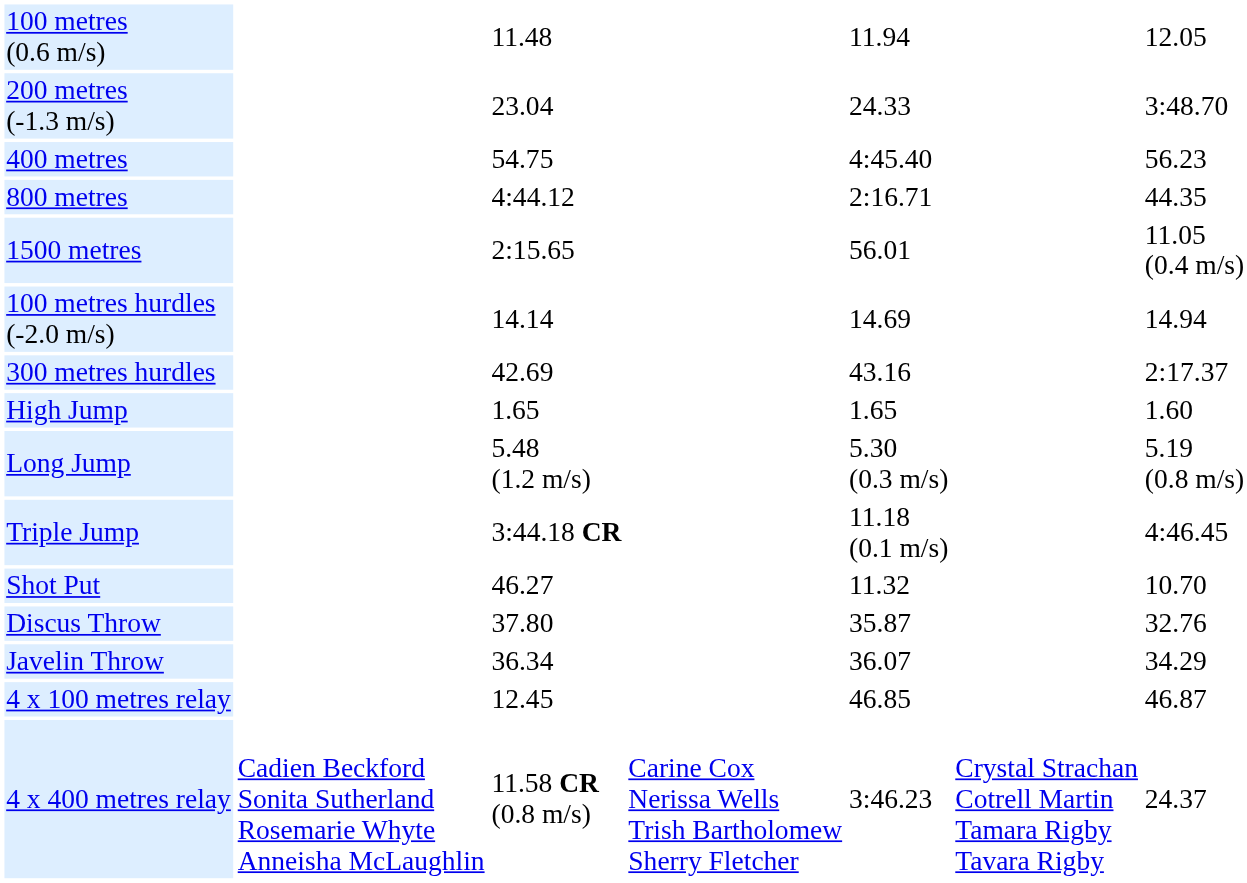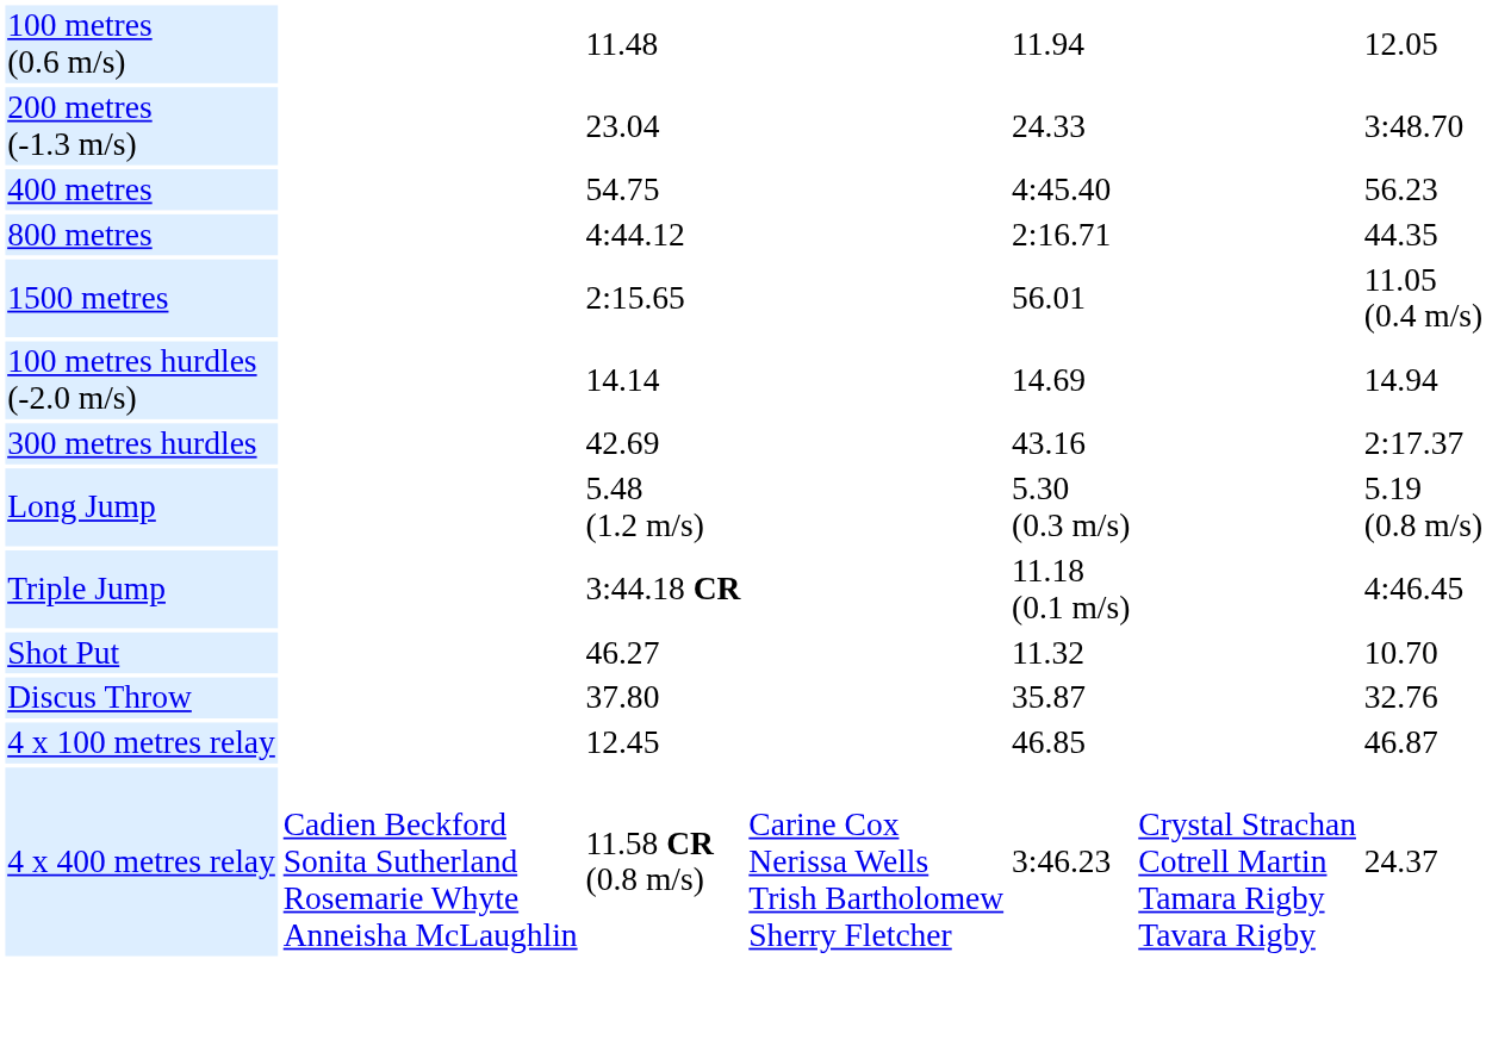 <table>
 <tr>
 <td bgcolor = DDEEFF><a href='#'>100 metres</a> <br> (0.6 m/s)</td>
 <td></td>
 <td>11.48</td>
 <td></td>
 <td>11.94</td>
 <td></td>
 <td>12.05</td>
 </tr>
 <tr>
 <td bgcolor = DDEEFF><a href='#'>200 metres</a> <br> (-1.3 m/s)</td>
 <td></td>
 <td>23.04</td>
 <td></td>
 <td>24.33</td>
 <td></td>
 <td>3:48.70</td>
 </tr>
 <tr>
 <td bgcolor = DDEEFF><a href='#'>400 metres</a></td>
 <td></td>
 <td>54.75</td>
 <td></td>
 <td>4:45.40</td>
 <td></td>
 <td>56.23</td>
 </tr>
 <tr>
 <td bgcolor = DDEEFF><a href='#'>800 metres</a></td>
 <td></td>
 <td>4:44.12</td>
 <td></td>
 <td>2:16.71</td>
 <td></td>
 <td>44.35</td>
 </tr>
 <tr>
 <td bgcolor = DDEEFF><a href='#'>1500 metres</a></td>
 <td></td>
 <td>2:15.65</td>
 <td></td>
 <td>56.01</td>
 <td></td>
 <td>11.05  <br> (0.4 m/s)</td>
 </tr>
 <tr>
 <td bgcolor = DDEEFF><a href='#'>100 metres hurdles</a> <br> (-2.0 m/s)</td>
 <td></td>
 <td>14.14</td>
 <td></td>
 <td>14.69</td>
 <td></td>
 <td>14.94</td>
 </tr>
 <tr>
 <td bgcolor = DDEEFF><a href='#'>300 metres hurdles</a></td>
 <td></td>
 <td>42.69</td>
 <td></td>
 <td>43.16</td>
 <td></td>
 <td>2:17.37</td>
 </tr>
 <tr>
-<td bgcolor = DDEEFF><a href='#'>High Jump</a></td>
-<td></td>
-<td>1.65</td>
-<td></td>
-<td>1.65</td>
-<td></td>
-<td>1.60</td>
-</tr>
-<tr>
 <td bgcolor = DDEEFF><a href='#'>Long Jump</a></td>
 <td></td>
 <td>5.48 <br> (1.2 m/s)</td>
 <td></td>
 <td>5.30 <br> (0.3 m/s)</td>
 <td></td>
 <td>5.19 <br> (0.8 m/s)</td>
 </tr>
 <tr>
 <td bgcolor = DDEEFF><a href='#'>Triple Jump</a></td>
 <td></td>
 <td>3:44.18 <strong>CR</strong></td>
 <td></td>
 <td>11.18 <br> (0.1 m/s)</td>
 <td></td>
 <td>4:46.45</td>
 </tr>
 <tr>
 <td bgcolor = DDEEFF><a href='#'>Shot Put</a></td>
 <td></td>
 <td>46.27</td>
 <td></td>
 <td>11.32</td>
 <td></td>
 <td>10.70</td>
 </tr>
 <tr>
 <td bgcolor = DDEEFF><a href='#'>Discus Throw</a></td>
 <td></td>
 <td>37.80</td>
 <td></td>
 <td>35.87</td>
 <td></td>
 <td>32.76</td>
 </tr>
 <tr>
-<td bgcolor = DDEEFF><a href='#'>Javelin Throw</a></td>
-<td></td>
-<td>36.34</td>
-<td></td>
-<td>36.07</td>
-<td></td>
-<td>34.29</td>
-</tr>
-<tr>
 <td bgcolor = DDEEFF><a href='#'>4 x 100 metres relay</a></td>
 <td></td>
 <td>12.45</td>
 <td></td>
 <td>46.85</td>
 <td></td>
 <td>46.87</td>
 </tr>
 <tr>
 <td bgcolor = DDEEFF><a href='#'>4 x 400 metres relay</a></td>
 <td> <br> <a href='#'>Cadien Beckford</a> <br> <a href='#'>Sonita Sutherland</a> <br> <a href='#'>Rosemarie Whyte</a> <br> <a href='#'>Anneisha McLaughlin</a></td>
 <td>11.58  <strong>CR</strong> <br> (0.8 m/s)</td>
 <td> <br> <a href='#'>Carine Cox</a> <br> <a href='#'>Nerissa Wells</a> <br> <a href='#'>Trish Bartholomew</a> <br> <a href='#'>Sherry Fletcher</a></td>
 <td>3:46.23</td>
 <td>  <br> <a href='#'>Crystal Strachan</a> <br> <a href='#'>Cotrell Martin</a> <br> <a href='#'>Tamara Rigby</a> <br> <a href='#'>Tavara Rigby</a></td>
 <td>24.37</td>
 </tr>
 </table>
